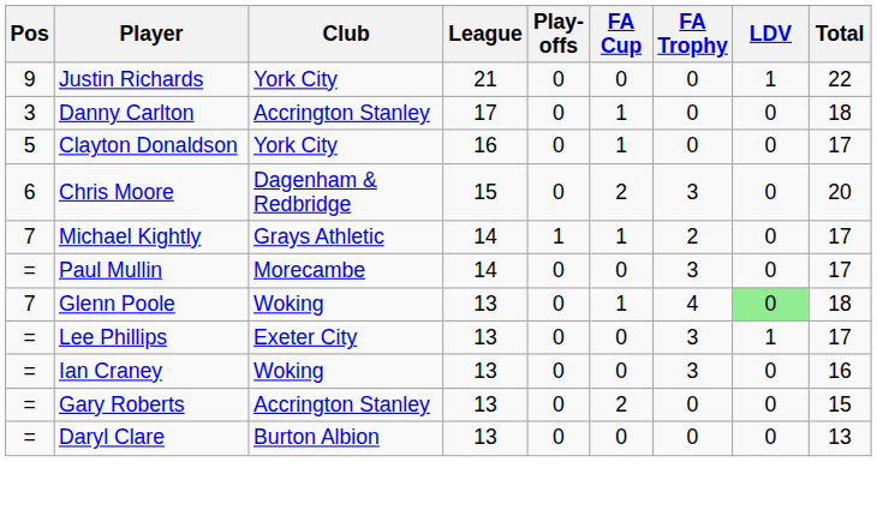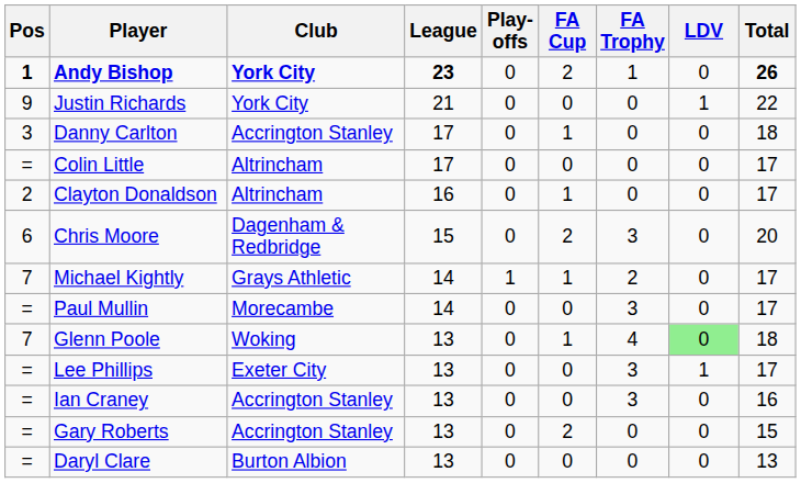 <table class="wikitable" style="text-align: center;">
 <tr>
 <th width=20>Pos</th>
 <th width=140>Player</th>
 <th width=140>Club</th>
 <th width=40>League</th>
 <th width=40>Play-offs</th>
 <th width=40><a href='#'>FA Cup</a></th>
 <th width=40><a href='#'>FA Trophy</a></th>
 <th width=50><a href='#'>LDV</a></th>
 <th width=40>Total</th>
+</tr>
+<tr>
+<td><strong>1</strong></td>
+<td align=left><strong><a href='#'>Andy Bishop</a></strong></td>
+<td align=left><strong><a href='#'>York City</a></strong></td>
+<td><strong>23</strong></td>
+<td>0</td>
+<td>2</td>
+<td>1</td>
+<td>0</td>
+<td><strong>26</strong></td>
 </tr>
 <tr>
 <td>9</td>
 <td align=left><a href='#'>Justin Richards</a></td>
 <td align=left><a href='#'>York City</a></td>
 <td>21</td>
 <td>0</td>
 <td>0</td>
 <td>0</td>
 <td>1</td>
 <td>22</td>
 </tr>
 <tr>
 <td>3</td>
 <td align=left><a href='#'>Danny Carlton</a></td>
 <td align=left><a href='#'>Accrington Stanley</a></td>
 <td>17</td>
 <td>0</td>
 <td>1</td>
 <td>0</td>
 <td>0</td>
 <td>18</td>
 </tr>
 <tr>
-<td>5</td>
+<td>=</td>
+<td align=left><a href='#'>Colin Little</a></td>
+<td align=left><a href='#'>Altrincham</a></td>
+<td>17</td>
+<td>0</td>
+<td>0</td>
+<td>0</td>
+<td>0</td>
+<td>17</td>
+</tr>
+<tr>
+<td>2</td>
 <td align=left><a href='#'>Clayton Donaldson</a></td>
-<td align=left><a href='#'>York City</a></td>
+<td align=left><a href='#'>Altrincham</a></td>
 <td>16</td>
 <td>0</td>
 <td>1</td>
 <td>0</td>
 <td>0</td>
 <td>17</td>
 </tr>
 <tr>
 <td>6</td>
 <td align=left><a href='#'>Chris Moore</a></td>
 <td align=left><a href='#'>Dagenham & Redbridge</a></td>
 <td>15</td>
 <td>0</td>
 <td>2</td>
 <td>3</td>
 <td>0</td>
 <td>20</td>
 </tr>
 <tr>
 <td>7</td>
 <td align=left><a href='#'>Michael Kightly</a></td>
 <td align=left><a href='#'>Grays Athletic</a></td>
 <td>14</td>
 <td>1</td>
 <td>1</td>
 <td>2</td>
 <td>0</td>
 <td>17</td>
 </tr>
 <tr>
 <td>=</td>
 <td align=left><a href='#'>Paul Mullin</a></td>
 <td align=left><a href='#'>Morecambe</a></td>
 <td>14</td>
 <td>0</td>
 <td>0</td>
 <td>3</td>
 <td>0</td>
 <td>17</td>
 </tr>
 <tr>
 <td>7</td>
 <td align=left><a href='#'>Glenn Poole</a></td>
 <td align=left><a href='#'>Woking</a></td>
 <td>13</td>
 <td>0</td>
 <td>1</td>
 <td>4</td>
 <td style="background: lightgreen;">0</td>
 <td>18</td>
 </tr>
 <tr>
 <td>=</td>
 <td align=left><a href='#'>Lee Phillips</a></td>
 <td align=left><a href='#'>Exeter City</a></td>
 <td>13</td>
 <td>0</td>
 <td>0</td>
 <td>3</td>
 <td>1</td>
 <td>17</td>
 </tr>
 <tr>
 <td>=</td>
 <td align=left><a href='#'>Ian Craney</a></td>
-<td align=left><a href='#'>Woking</a></td>
+<td align=left><a href='#'>Accrington Stanley</a></td>
 <td>13</td>
 <td>0</td>
 <td>0</td>
 <td>3</td>
 <td>0</td>
 <td>16</td>
 </tr>
 <tr>
 <td>=</td>
 <td align=left><a href='#'>Gary Roberts</a></td>
 <td align=left><a href='#'>Accrington Stanley</a></td>
 <td>13</td>
 <td>0</td>
 <td>2</td>
 <td>0</td>
 <td>0</td>
 <td>15</td>
 </tr>
 <tr>
 <td>=</td>
 <td align=left><a href='#'>Daryl Clare</a></td>
 <td align=left><a href='#'>Burton Albion</a></td>
 <td>13</td>
 <td>0</td>
 <td>0</td>
 <td>0</td>
 <td>0</td>
 <td>13</td>
 </tr>
 </table>
